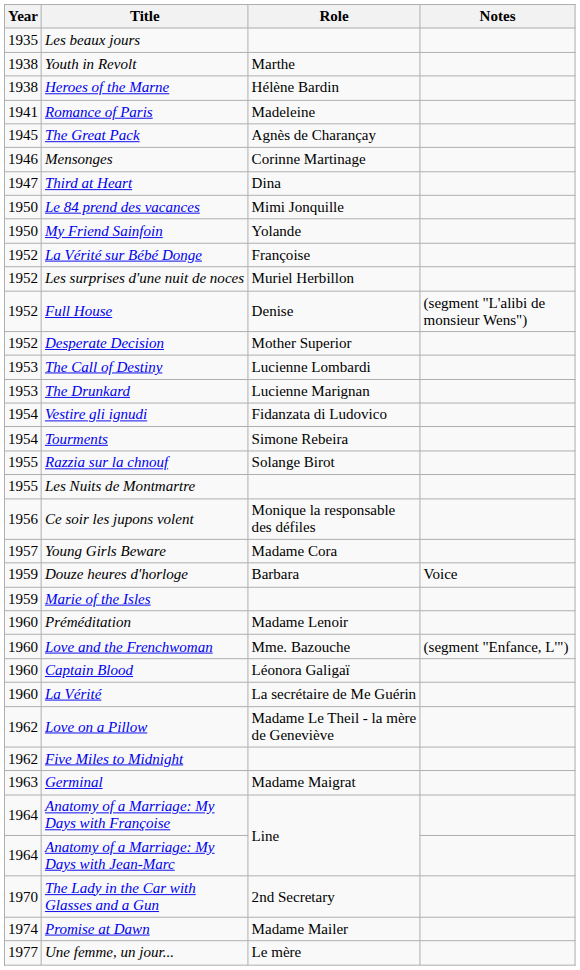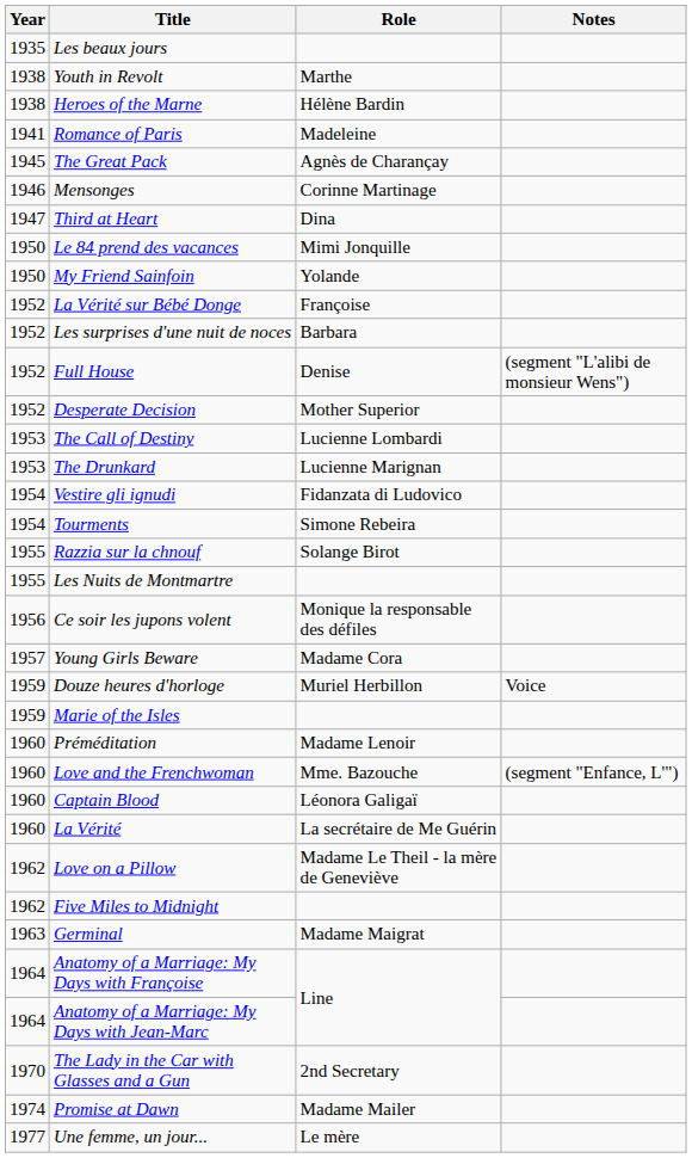 <table class="wikitable">
 <tr>
 <th>Year</th>
 <th>Title</th>
 <th>Role</th>
 <th>Notes</th>
 </tr>
 <tr>
 <td>1935</td>
 <td><em>Les beaux jours</em></td>
 <td></td>
 <td></td>
 </tr>
 <tr>
 <td>1938</td>
 <td><em>Youth in Revolt</em></td>
 <td>Marthe</td>
 <td></td>
 </tr>
 <tr>
 <td>1938</td>
 <td><em><a href='#'>Heroes of the Marne</a></em></td>
 <td>Hélène Bardin</td>
 <td></td>
 </tr>
 <tr>
 <td>1941</td>
 <td><em><a href='#'>Romance of Paris</a></em></td>
 <td>Madeleine</td>
 <td></td>
 </tr>
 <tr>
 <td>1945</td>
 <td><em><a href='#'>The Great Pack</a></em></td>
 <td>Agnès de Charançay</td>
 <td></td>
 </tr>
 <tr>
 <td>1946</td>
 <td><em>Mensonges</em></td>
 <td>Corinne Martinage</td>
 <td></td>
 </tr>
 <tr>
 <td>1947</td>
 <td><em><a href='#'>Third at Heart</a></em></td>
 <td>Dina</td>
 <td></td>
 </tr>
 <tr>
 <td>1950</td>
 <td><em><a href='#'>Le 84 prend des vacances</a></em></td>
 <td>Mimi Jonquille</td>
 <td></td>
 </tr>
 <tr>
 <td>1950</td>
 <td><em><a href='#'>My Friend Sainfoin</a></em></td>
 <td>Yolande</td>
 <td></td>
 </tr>
 <tr>
 <td>1952</td>
 <td><em><a href='#'>La Vérité sur Bébé Donge</a></em></td>
 <td>Françoise</td>
 <td></td>
 </tr>
 <tr>
 <td>1952</td>
 <td><em>Les surprises d'une nuit de noces</em></td>
-<td>Muriel Herbillon</td>
+<td>Barbara</td>
 <td></td>
 </tr>
 <tr>
 <td>1952</td>
 <td><em><a href='#'>Full House</a></em></td>
 <td>Denise</td>
 <td>(segment "L'alibi de monsieur Wens")</td>
 </tr>
 <tr>
 <td>1952</td>
 <td><em><a href='#'>Desperate Decision</a></em></td>
 <td>Mother Superior</td>
 <td></td>
 </tr>
 <tr>
 <td>1953</td>
 <td><em><a href='#'>The Call of Destiny</a></em></td>
 <td>Lucienne Lombardi</td>
 <td></td>
 </tr>
 <tr>
 <td>1953</td>
 <td><em><a href='#'>The Drunkard</a></em></td>
 <td>Lucienne Marignan</td>
 <td></td>
 </tr>
 <tr>
 <td>1954</td>
 <td><em><a href='#'>Vestire gli ignudi</a></em></td>
 <td>Fidanzata di Ludovico</td>
 <td></td>
 </tr>
 <tr>
 <td>1954</td>
 <td><em><a href='#'>Tourments</a></em></td>
 <td>Simone Rebeira</td>
 <td></td>
 </tr>
 <tr>
 <td>1955</td>
 <td><em><a href='#'>Razzia sur la chnouf</a></em></td>
 <td>Solange Birot</td>
 <td></td>
 </tr>
 <tr>
 <td>1955</td>
 <td><em>Les Nuits de Montmartre</em></td>
 <td></td>
 <td></td>
 </tr>
 <tr>
 <td>1956</td>
 <td><em>Ce soir les jupons volent</em></td>
 <td>Monique la responsable des défiles</td>
 <td></td>
 </tr>
 <tr>
 <td>1957</td>
 <td><em>Young Girls Beware</em></td>
 <td>Madame Cora</td>
 <td></td>
 </tr>
 <tr>
 <td>1959</td>
 <td><em>Douze heures d'horloge</em></td>
-<td>Barbara</td>
+<td>Muriel Herbillon</td>
 <td>Voice</td>
 </tr>
 <tr>
 <td>1959</td>
 <td><em><a href='#'>Marie of the Isles</a></em></td>
 <td></td>
 <td></td>
 </tr>
 <tr>
 <td>1960</td>
 <td><em>Préméditation</em></td>
 <td>Madame Lenoir</td>
 <td></td>
 </tr>
 <tr>
 <td>1960</td>
 <td><em><a href='#'>Love and the Frenchwoman</a></em></td>
 <td>Mme. Bazouche</td>
 <td>(segment "Enfance, L'")</td>
 </tr>
 <tr>
 <td>1960</td>
 <td><em><a href='#'>Captain Blood</a></em></td>
 <td>Léonora Galigaï</td>
 <td></td>
 </tr>
 <tr>
 <td>1960</td>
 <td><em><a href='#'>La Vérité</a></em></td>
 <td>La secrétaire de Me Guérin</td>
 <td></td>
 </tr>
 <tr>
 <td>1962</td>
 <td><em><a href='#'>Love on a Pillow</a></em></td>
 <td>Madame Le Theil - la mère de Geneviève</td>
 <td></td>
 </tr>
 <tr>
 <td>1962</td>
 <td><em><a href='#'>Five Miles to Midnight</a></em></td>
 <td></td>
 <td></td>
 </tr>
 <tr>
 <td>1963</td>
 <td><em><a href='#'>Germinal</a></em></td>
 <td>Madame Maigrat</td>
 <td></td>
 </tr>
 <tr>
 <td>1964</td>
 <td><em><a href='#'>Anatomy of a Marriage: My Days with Françoise</a></em></td>
 <td rowspan="2">Line</td>
 <td></td>
 </tr>
 <tr>
 <td>1964</td>
 <td><em><a href='#'>Anatomy of a Marriage: My Days with Jean-Marc</a></em></td>
 <td></td>
 </tr>
 <tr>
 <td>1970</td>
 <td><em><a href='#'>The Lady in the Car with Glasses and a Gun</a></em></td>
 <td>2nd Secretary</td>
 <td></td>
 </tr>
 <tr>
 <td>1974</td>
 <td><em><a href='#'>Promise at Dawn</a></em></td>
 <td>Madame Mailer</td>
 <td></td>
 </tr>
 <tr>
 <td>1977</td>
 <td><em>Une femme, un jour...</em></td>
 <td>Le mère</td>
 <td></td>
 </tr>
 </table>
